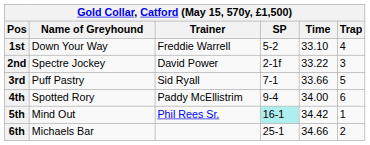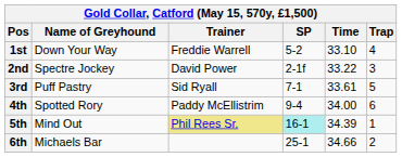 <table class="wikitable">
 <tr>
 <th colspan="6"><a href='#'>Gold Collar</a>, <a href='#'>Catford</a> (May 15, 570y, £1,500)</th>
 </tr>
 <tr>
 <th width=30>Pos</th>
 <th width=180>Name of Greyhound</th>
 <th width=150>Trainer</th>
 <th width=50>SP</th>
 <th width=50>Time</th>
 <th width=30>Trap</th>
 </tr>
 <tr>
 <th>1st</th>
 <td>Down Your Way</td>
 <td>Freddie Warrell</td>
 <td>5-2</td>
 <td>33.10</td>
 <td>4</td>
 </tr>
 <tr>
 <th>2nd</th>
 <td>Spectre Jockey</td>
 <td>David Power</td>
 <td>2-1f</td>
 <td>33.22</td>
 <td>3</td>
 </tr>
 <tr>
 <th>3rd</th>
 <td>Puff Pastry</td>
 <td>Sid Ryall</td>
 <td>7-1</td>
-<td>33.66</td>
+<td>33.61</td>
 <td>5</td>
 </tr>
 <tr>
 <th>4th</th>
 <td>Spotted Rory</td>
 <td>Paddy McEllistrim</td>
 <td>9-4</td>
 <td>34.00</td>
 <td>6</td>
 </tr>
 <tr>
 <th>5th</th>
 <td>Mind Out</td>
-<td><a href='#'>Phil Rees Sr.</a></td>
+<td style="background: khaki;"><a href='#'>Phil Rees Sr.</a></td>
 <td style="background: paleturquoise;">16-1</td>
-<td>34.42</td>
+<td>34.39</td>
 <td>1</td>
 </tr>
 <tr>
 <th>6th</th>
 <td>Michaels Bar</td>
 <td></td>
 <td>25-1</td>
 <td>34.66</td>
 <td>2</td>
 </tr>
 </table>
